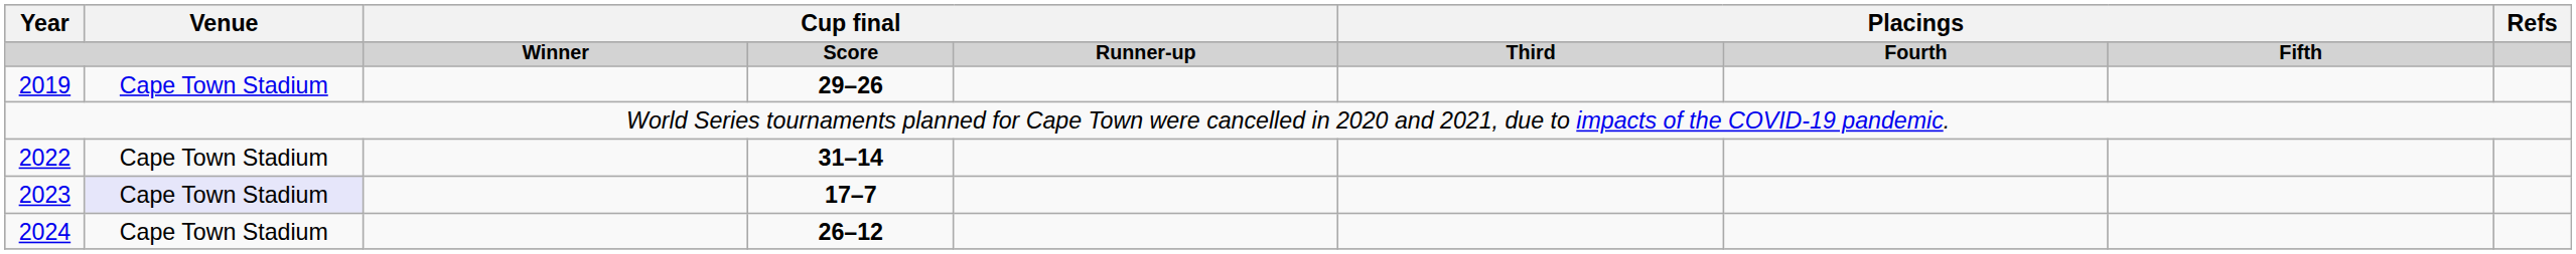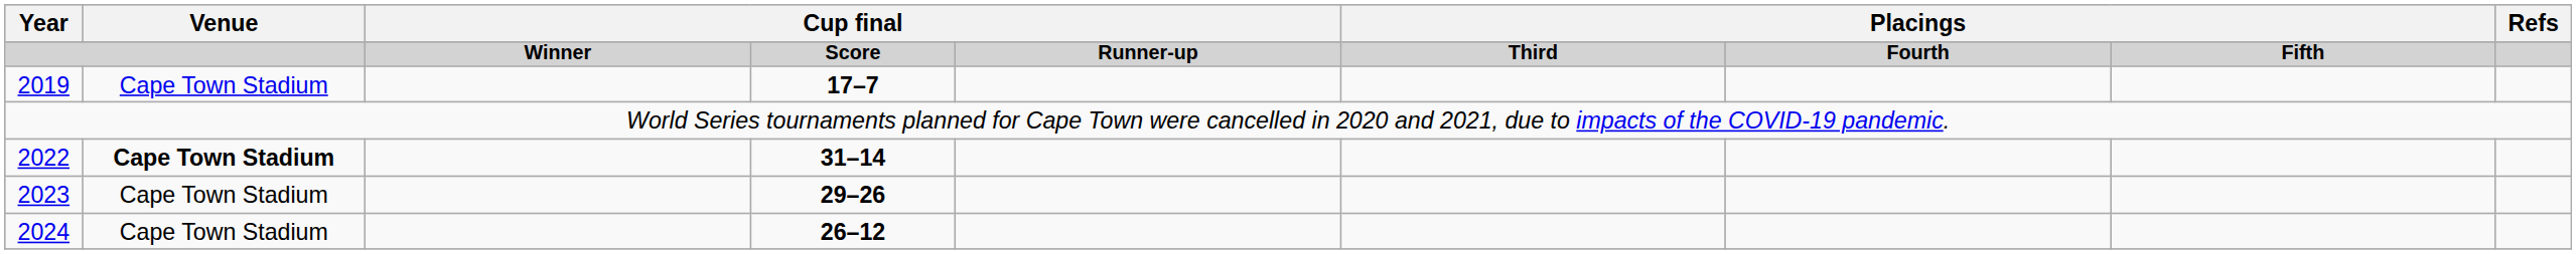 <table class="wikitable" style="font-size:90%; width: 100%; text-align: center;">
 <tr>
 <th>Year</th>
 <th>Venue</th>
 <th colspan=3>Cup final</th>
 <th colspan=3>Placings</th>
 <th>Refs</th>
 </tr>
 <tr bgcolor=lightgrey style="line-height:9px; font-size:85%; padding:0px;">
 <td colspan=2 style="font-weight:bold;"></td>
 <td width=15% style="font-weight:bold;"><span>Winner</span></td>
 <td width=8%  style="font-weight:bold;"><span>Score</span></td>
 <td width=15% style="font-weight:bold;"><span>Runner-up</span></td>
 <td width=15% style="font-weight:bold;"><span>Third</span></td>
 <td width=15% style="font-weight:bold;"><span>Fourth</span></td>
 <td width=15% style="font-weight:bold;"><span>Fifth</span></td>
 <td></td>
 </tr>
 <tr>
 <td><a href='#'>2019</a></td>
 <td style="padding:2px;"><a href='#'>Cape Town Stadium</a></td>
 <td><strong></strong></td>
-<td><strong>29–26</strong></td>
+<td align=center><strong>17–7</strong></td>
 <td></td>
 <td></td>
 <td></td>
 <td></td>
 </tr>
 <tr>
 <td colspan=100%><em>World Series tournaments planned for Cape Town were cancelled in 2020 and 2021, due to <a href='#'>impacts of the COVID-19 pandemic</a>.</em></td>
 </tr>
 <tr>
 <td><a href='#'>2022</a></td>
-<td style="padding:2px;">Cape Town Stadium</td>
+<td style="padding:2px;"><strong>Cape Town Stadium</strong></td>
 <td align="center"><strong></strong></td>
 <td><strong>31–14</strong></td>
 <td></td>
 <td></td>
 <td></td>
 <td></td>
 <td></td>
 </tr>
 <tr>
 <td><a href='#'>2023</a></td>
-<td style="background: lavender;">Cape Town Stadium</td>
+<td>Cape Town Stadium</td>
 <td><strong></strong></td>
-<td align=center><strong>17–7</strong></td>
+<td><strong>29–26</strong></td>
 <td></td>
 <td></td>
 <td></td>
 <td></td>
 <td></td>
 </tr>
 <tr>
 <td><a href='#'>2024</a></td>
 <td>Cape Town Stadium</td>
 <td><strong></strong></td>
 <td><strong>26–12</strong></td>
 <td></td>
 <td></td>
 <td></td>
 <td></td>
 <td></td>
 </tr>
 </table>
